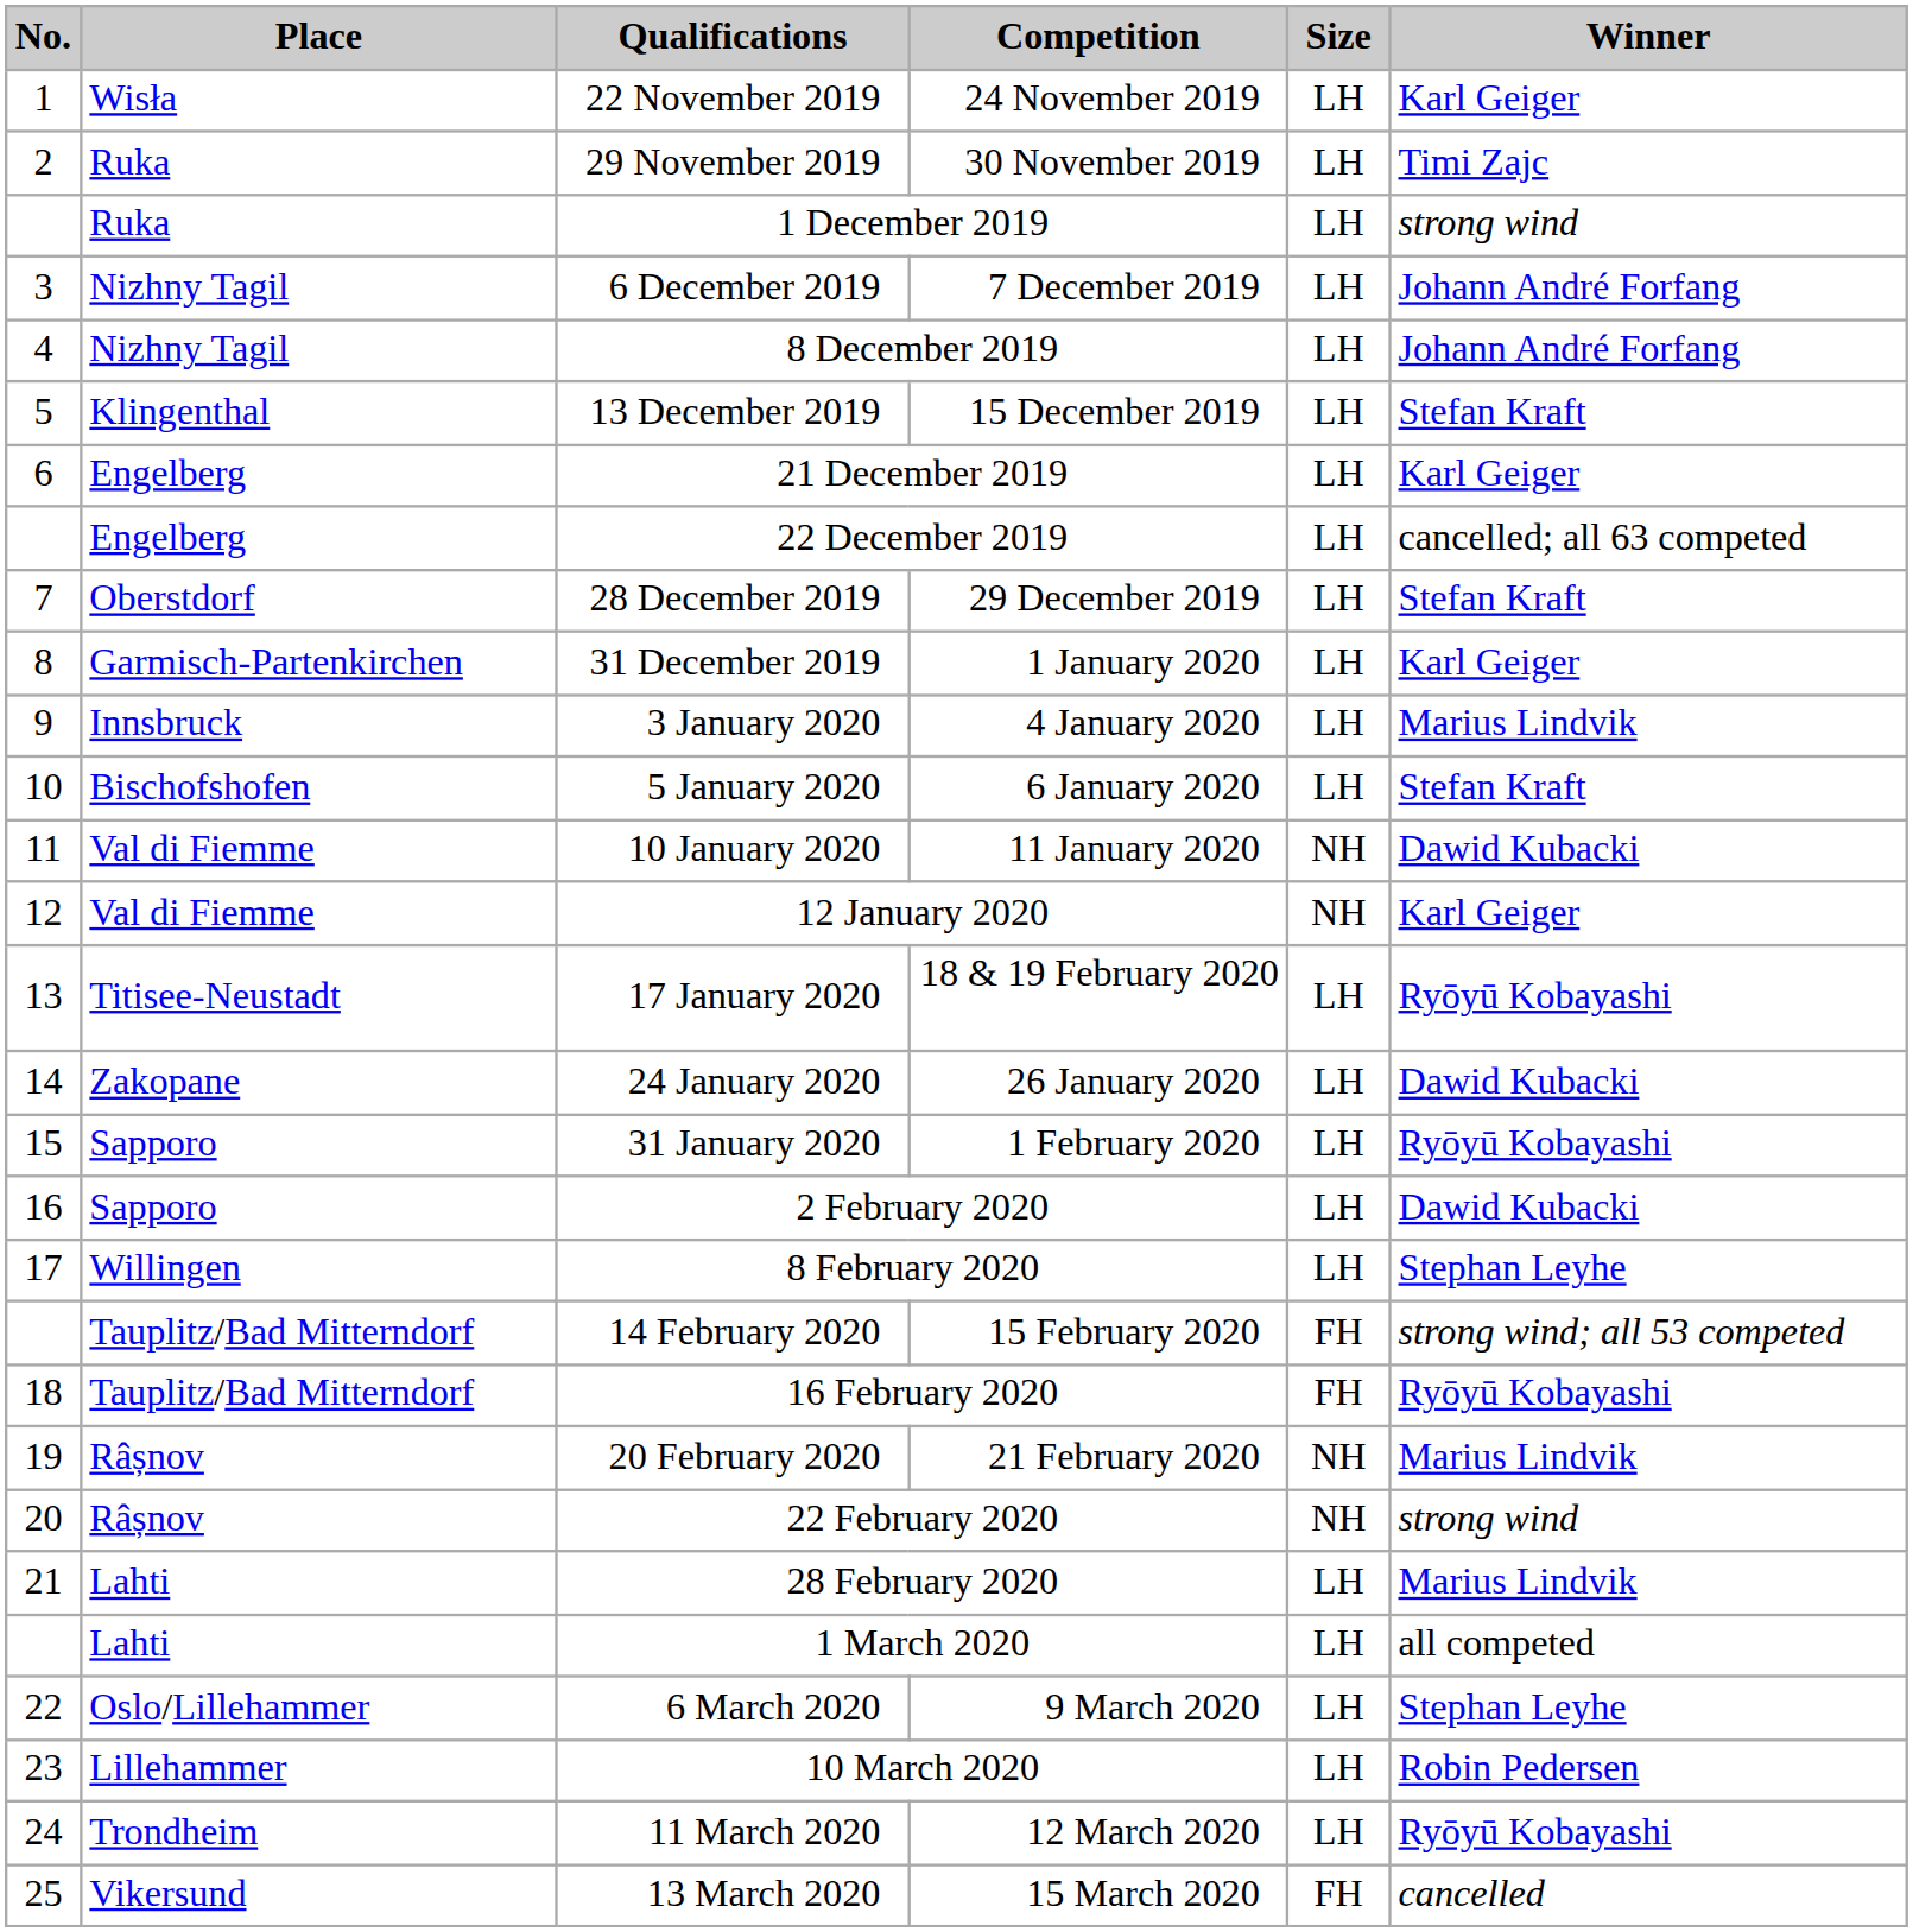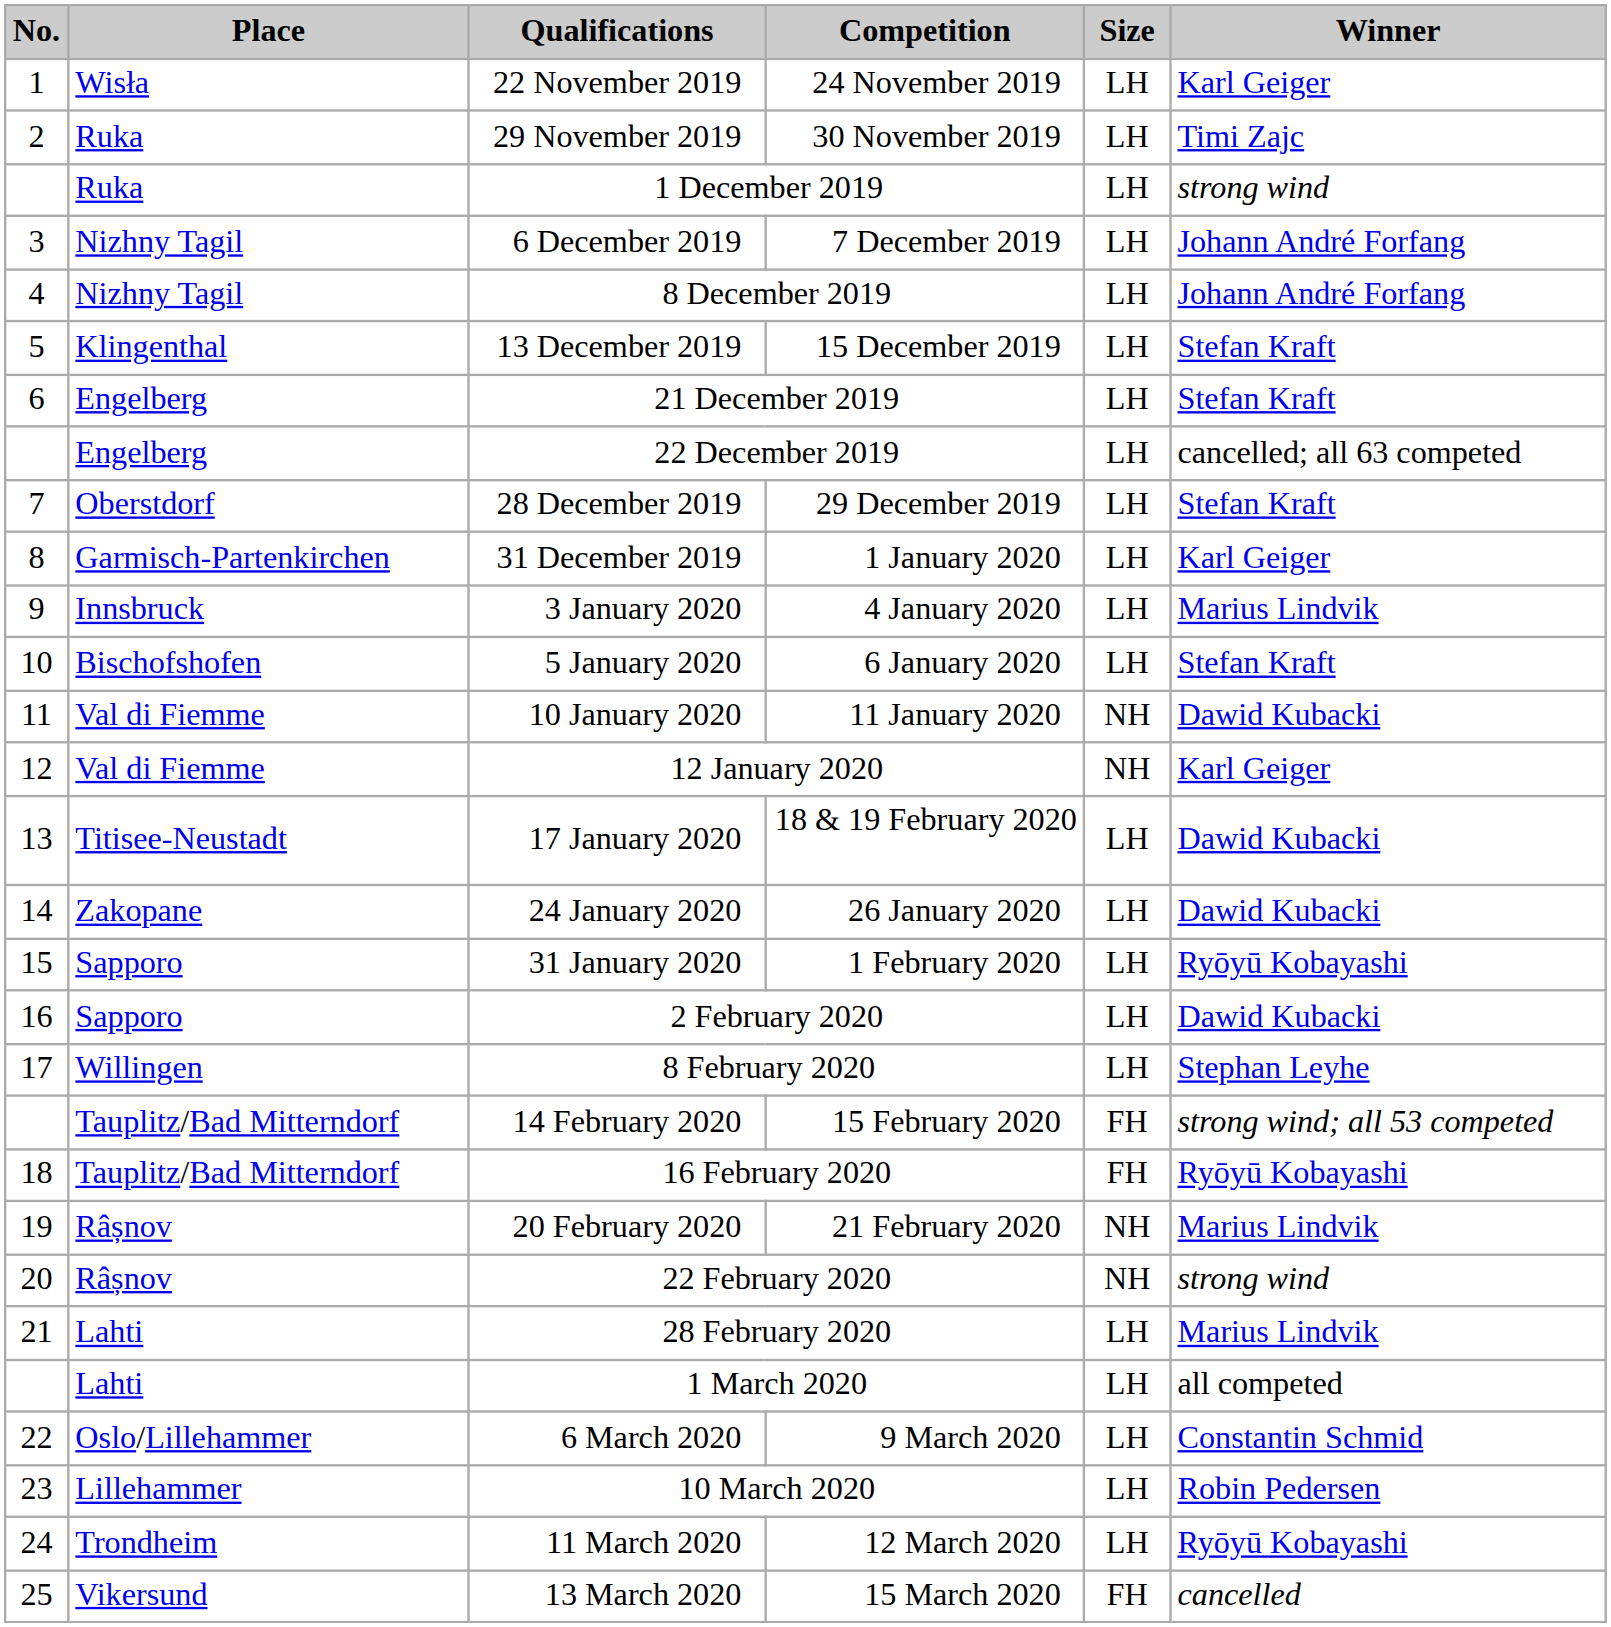 <table class="wikitable plainrowheaders" style="background:#fff; font-size:86%; line-height:16px; border:grey solid 1px; border-collapse:collapse;">
 <tr style="background:#ccc; text-align:center;">
 <th style="background-color: #ccc;" width=20>No.</th>
 <th style="background-color: #ccc;" width=165>Place</th>
 <th style="background-color: #ccc;" width=120>Qualifications</th>
 <th style="background-color: #ccc;" width=130>Competition</th>
 <th style="background-color: #ccc;" width=30>Size</th>
 <th style="background-color: #ccc;" width=180>Winner</th>
 </tr>
 <tr>
 <td align=center>1</td>
 <td> <a href='#'>Wisła</a></td>
 <td align=right>22 November 2019  </td>
 <td align=right>24 November 2019  </td>
 <td align=center>LH</td>
 <td> <a href='#'>Karl Geiger</a></td>
 </tr>
 <tr>
 <td align=center>2</td>
 <td> <a href='#'>Ruka</a></td>
 <td align=right>29 November 2019  </td>
 <td align=right>30 November 2019  </td>
 <td align=center>LH</td>
 <td> <a href='#'>Timi Zajc</a></td>
 </tr>
 <tr>
 <td></td>
 <td> <a href='#'>Ruka</a></td>
 <td align=center colspan=2>1 December 2019  </td>
 <td align=center>LH</td>
 <td><em>strong wind</em></td>
 </tr>
 <tr>
 <td align=center>3</td>
 <td> <a href='#'>Nizhny Tagil</a></td>
 <td align=right>6 December 2019  </td>
 <td align=right>7 December 2019  </td>
 <td align=center>LH</td>
 <td> <a href='#'>Johann André Forfang</a></td>
 </tr>
 <tr>
 <td align=center>4</td>
 <td> <a href='#'>Nizhny Tagil</a></td>
 <td colspan=2 align=center>8 December 2019</td>
 <td align=center>LH</td>
 <td> <a href='#'>Johann André Forfang</a></td>
 </tr>
 <tr>
 <td align=center>5</td>
 <td> <a href='#'>Klingenthal</a></td>
 <td align=right>13 December 2019  </td>
 <td align=right>15 December 2019  </td>
 <td align=center>LH</td>
 <td> <a href='#'>Stefan Kraft</a></td>
 </tr>
 <tr>
 <td align=center>6</td>
 <td> <a href='#'>Engelberg</a></td>
 <td colspan=2 align=center>21 December 2019</td>
 <td align=center>LH</td>
-<td> <a href='#'>Karl Geiger</a></td>
+<td> <a href='#'>Stefan Kraft</a></td>
 </tr>
 <tr>
 <td align=center></td>
 <td> <a href='#'>Engelberg</a></td>
 <td colspan=2 align=center>22 December 2019</td>
 <td align=center>LH</td>
 <td>cancelled; all 63 competed</td>
 </tr>
 <tr>
 <td align=center>7</td>
 <td> <a href='#'>Oberstdorf</a></td>
 <td align=right>28 December 2019  </td>
 <td align=right>29 December 2019  </td>
 <td align=center>LH</td>
 <td> <a href='#'>Stefan Kraft</a></td>
 </tr>
 <tr>
 <td align=center>8</td>
 <td> <a href='#'>Garmisch-Partenkirchen</a></td>
 <td align=right>31 December 2019  </td>
 <td align=right>1 January 2020  </td>
 <td align=center>LH</td>
 <td> <a href='#'>Karl Geiger</a></td>
 </tr>
 <tr>
 <td align=center>9</td>
 <td> <a href='#'>Innsbruck</a></td>
 <td align=right>3 January 2020  </td>
 <td align=right>4 January 2020  </td>
 <td align=center>LH</td>
 <td> <a href='#'>Marius Lindvik</a></td>
 </tr>
 <tr>
 <td align=center>10</td>
 <td> <a href='#'>Bischofshofen</a></td>
 <td align=right>5 January 2020  </td>
 <td align=right>6 January 2020  </td>
 <td align=center>LH</td>
 <td> <a href='#'>Stefan Kraft</a></td>
 </tr>
 <tr>
 <td align=center>11</td>
 <td> <a href='#'>Val di Fiemme</a></td>
 <td align=right>10 January 2020  </td>
 <td align=right>11 January 2020  </td>
 <td align=center>NH</td>
 <td> <a href='#'>Dawid Kubacki</a></td>
 </tr>
 <tr>
 <td align=center>12</td>
 <td> <a href='#'>Val di Fiemme</a></td>
 <td colspan=2 align=center>12 January 2020</td>
 <td align=center>NH</td>
 <td> <a href='#'>Karl Geiger</a></td>
 </tr>
 <tr>
 <td align=center>13</td>
 <td> <a href='#'>Titisee-Neustadt</a></td>
 <td align=right>17 January 2020  </td>
 <td align=right>18 & 19 February 2020  </td>
 <td align=center>LH</td>
-<td> <a href='#'>Ryōyū Kobayashi</a></td>
+<td> <a href='#'>Dawid Kubacki</a></td>
 </tr>
 <tr>
 <td align=center>14</td>
 <td> <a href='#'>Zakopane</a></td>
 <td align=right>24 January 2020  </td>
 <td align=right>26 January 2020  </td>
 <td align=center>LH</td>
 <td> <a href='#'>Dawid Kubacki</a></td>
 </tr>
 <tr>
 <td align="center">15</td>
 <td> <a href='#'>Sapporo</a></td>
 <td align=right>31 January 2020  </td>
 <td align=right>1 February 2020  </td>
 <td align=center>LH</td>
 <td> <a href='#'>Ryōyū Kobayashi</a></td>
 </tr>
 <tr>
 <td align=center>16</td>
 <td> <a href='#'>Sapporo</a></td>
 <td colspan=2 align=center>2 February 2020</td>
 <td align=center>LH</td>
 <td> <a href='#'>Dawid Kubacki</a></td>
 </tr>
 <tr>
 <td align=center>17</td>
 <td> <a href='#'>Willingen</a></td>
 <td colspan=2 align=center>8 February 2020  </td>
 <td align=center>LH</td>
 <td> <a href='#'>Stephan Leyhe</a></td>
 </tr>
 <tr>
 <td align=center></td>
 <td> <a href='#'>Tauplitz</a>/<a href='#'>Bad Mitterndorf</a></td>
 <td align=right>14 February 2020  </td>
 <td align=right>15 February 2020  </td>
 <td align=center>FH</td>
 <td><em>strong wind; all 53 competed</em></td>
 </tr>
 <tr>
 <td align=center>18</td>
 <td> <a href='#'>Tauplitz</a>/<a href='#'>Bad Mitterndorf</a></td>
 <td colspan=2 align=center>16 February 2020</td>
 <td align=center>FH</td>
 <td> <a href='#'>Ryōyū Kobayashi</a></td>
 </tr>
 <tr>
 <td align=center>19</td>
 <td> <a href='#'>Râșnov</a></td>
 <td align=right>20 February 2020  </td>
 <td align=right>21 February 2020  </td>
 <td align=center>NH</td>
 <td> <a href='#'>Marius Lindvik</a></td>
 </tr>
 <tr>
 <td align=center>20</td>
 <td> <a href='#'>Râșnov</a></td>
 <td colspan=2 align=center>22 February 2020</td>
 <td align="center">NH</td>
 <td><em>strong wind</em></td>
 </tr>
 <tr>
 <td align=center>21</td>
 <td> <a href='#'>Lahti</a></td>
 <td colspan=2 align=center>28 February 2020</td>
 <td align=center>LH</td>
 <td> <a href='#'>Marius Lindvik</a></td>
 </tr>
 <tr>
 <td align=center></td>
 <td> <a href='#'>Lahti</a></td>
 <td colspan=2 align=center>1 March 2020</td>
 <td align=center>LH</td>
 <td>all competed</td>
 </tr>
 <tr>
 <td align=center>22</td>
 <td> <a href='#'>Oslo</a>/<a href='#'>Lillehammer</a><small></small></td>
 <td align=right>6 March 2020  </td>
 <td align=right>9 March 2020  </td>
 <td align=center>LH</td>
-<td> <a href='#'>Stephan Leyhe</a></td>
+<td> <a href='#'>Constantin Schmid</a></td>
 </tr>
 <tr>
 <td align=center>23</td>
 <td> <a href='#'>Lillehammer</a></td>
 <td colspan=2 align=center>10 March 2020</td>
 <td align=center>LH</td>
 <td> <a href='#'>Robin Pedersen</a></td>
 </tr>
 <tr>
 <td align=center>24</td>
 <td> <a href='#'>Trondheim</a></td>
 <td align=right>11 March 2020  </td>
 <td align=right>12 March 2020  </td>
 <td align=center>LH</td>
 <td> <a href='#'>Ryōyū Kobayashi</a></td>
 </tr>
 <tr>
 <td align=center>25</td>
 <td> <a href='#'>Vikersund</a></td>
 <td align=right>13 March 2020  </td>
 <td align=right>15 March 2020  </td>
 <td align=center>FH</td>
 <td><em>cancelled</em></td>
 </tr>
 </table>
